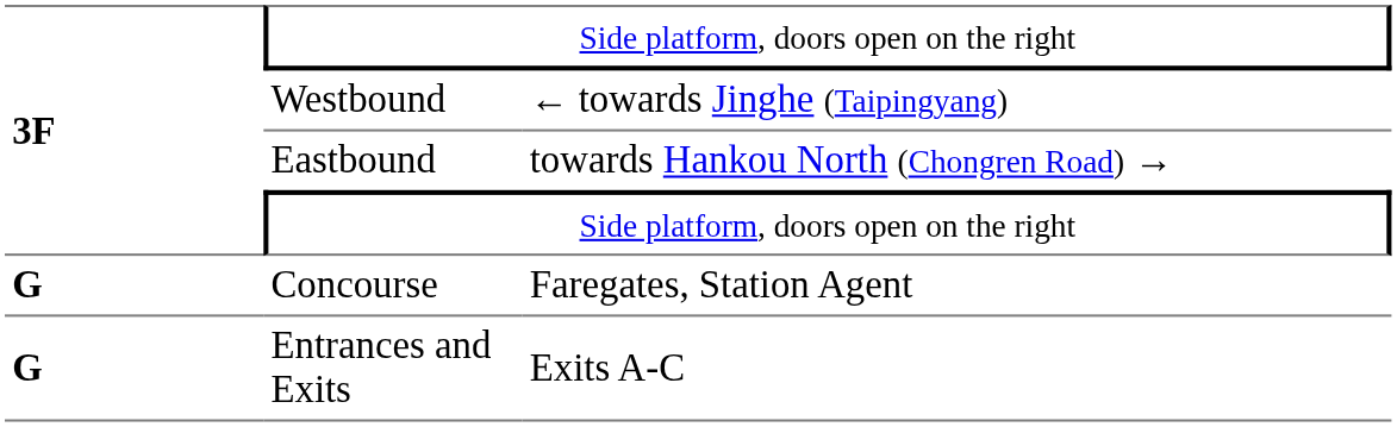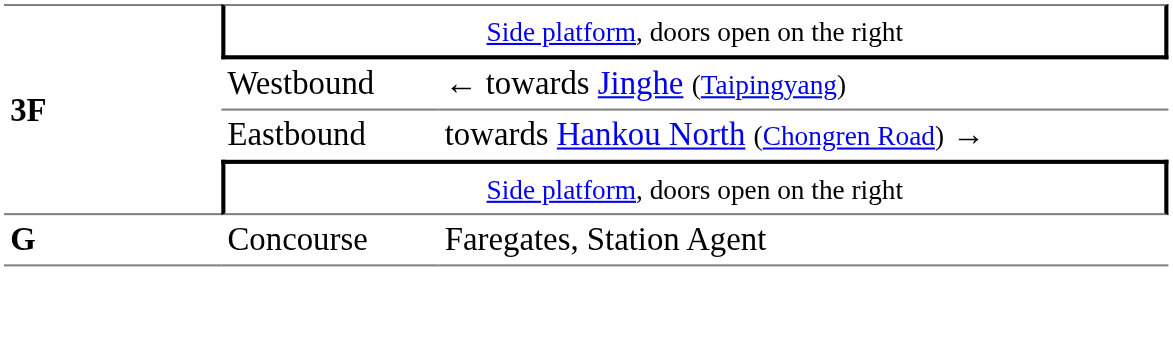 <table cellspacing=0 cellpadding=3>
 <tr>
 <td style="border-bottom:solid 1px gray;border-top:solid 1px gray;" rowspan=4 width=100><strong>3F</strong></td>
 <td style="border-right:solid 2px black;border-left:solid 2px black;border-top:solid 1px gray;border-bottom:solid 2px black;text-align:center;" colspan=2><small><a href='#'>Side platform</a>, doors open on the right</small></td>
 </tr>
 <tr>
 <td style="border-top:solid 0px gray;" width=100>Westbound</td>
 <td style="border-top:solid 0px gray;" width=350>←  towards <a href='#'>Jinghe</a> <small>(<a href='#'>Taipingyang</a>)</small></td>
 </tr>
 <tr>
 <td style="border-top:solid 1px gray;border-bottom:solid 0px gray;">Eastbound</td>
 <td style="border-top:solid 1px gray;border-bottom:solid 0px gray;">  towards <a href='#'>Hankou North</a> <small>(<a href='#'>Chongren Road</a>)</small> →</td>
 </tr>
 <tr>
 <td style="border-right:solid 2px black;border-left:solid 2px black;border-top:solid 2px black;border-bottom:solid 1px gray;text-align:center;" colspan=2><small><a href='#'>Side platform</a>, doors open on the right</small></td>
 </tr>
 <tr>
 <td style="border-bottom:solid 1px gray;"><strong>G</strong></td>
 <td style="border-bottom:solid 1px gray;">Concourse</td>
 <td style="border-bottom:solid 1px gray;">Faregates, Station Agent</td>
 </tr>
-<tr>
-<td style="border-bottom:solid 1px gray;"><strong>G</strong></td>
-<td style="border-bottom:solid 1px gray;">Entrances and Exits</td>
-<td style="border-bottom:solid 1px gray;">Exits A-C</td>
-</tr>
 </table>
